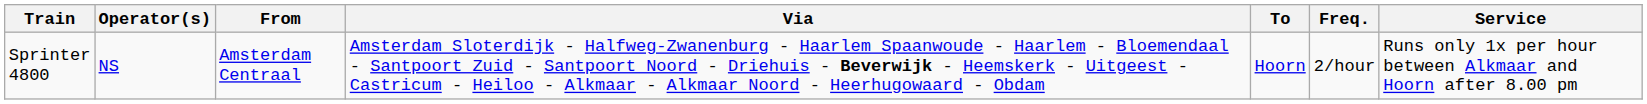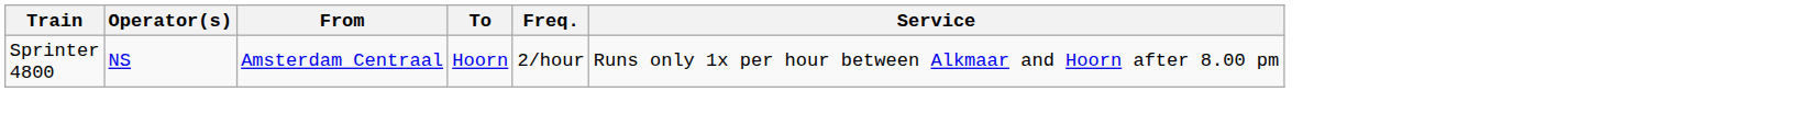 <table class="wikitable">
 <tr>
 <th>Train</th>
 <th>Operator(s)</th>
 <th>From</th>
-<th>Via</th>
 <th>To</th>
 <th>Freq.</th>
 <th>Service</th>
 </tr>
 <tr>
 <td>Sprinter<br>4800</td>
 <td><a href='#'>NS</a></td>
 <td><a href='#'>Amsterdam Centraal</a></td>
-<td><a href='#'>Amsterdam Sloterdijk</a> - <a href='#'>Halfweg-Zwanenburg</a> - <a href='#'>Haarlem Spaanwoude</a> - <a href='#'>Haarlem</a> - <a href='#'>Bloemendaal</a> - <a href='#'>Santpoort Zuid</a> - <a href='#'>Santpoort Noord</a> - <a href='#'>Driehuis</a> - <strong>Beverwijk</strong> - <a href='#'>Heemskerk</a> - <a href='#'>Uitgeest</a> - <a href='#'>Castricum</a> - <a href='#'>Heiloo</a> - <a href='#'>Alkmaar</a> - <a href='#'>Alkmaar Noord</a> - <a href='#'>Heerhugowaard</a> - <a href='#'>Obdam</a></td>
 <td><a href='#'>Hoorn</a></td>
 <td>2/hour</td>
 <td>Runs only 1x per hour between <a href='#'>Alkmaar</a> and <a href='#'>Hoorn</a> after 8.00 pm</td>
 </tr>
 </table>
